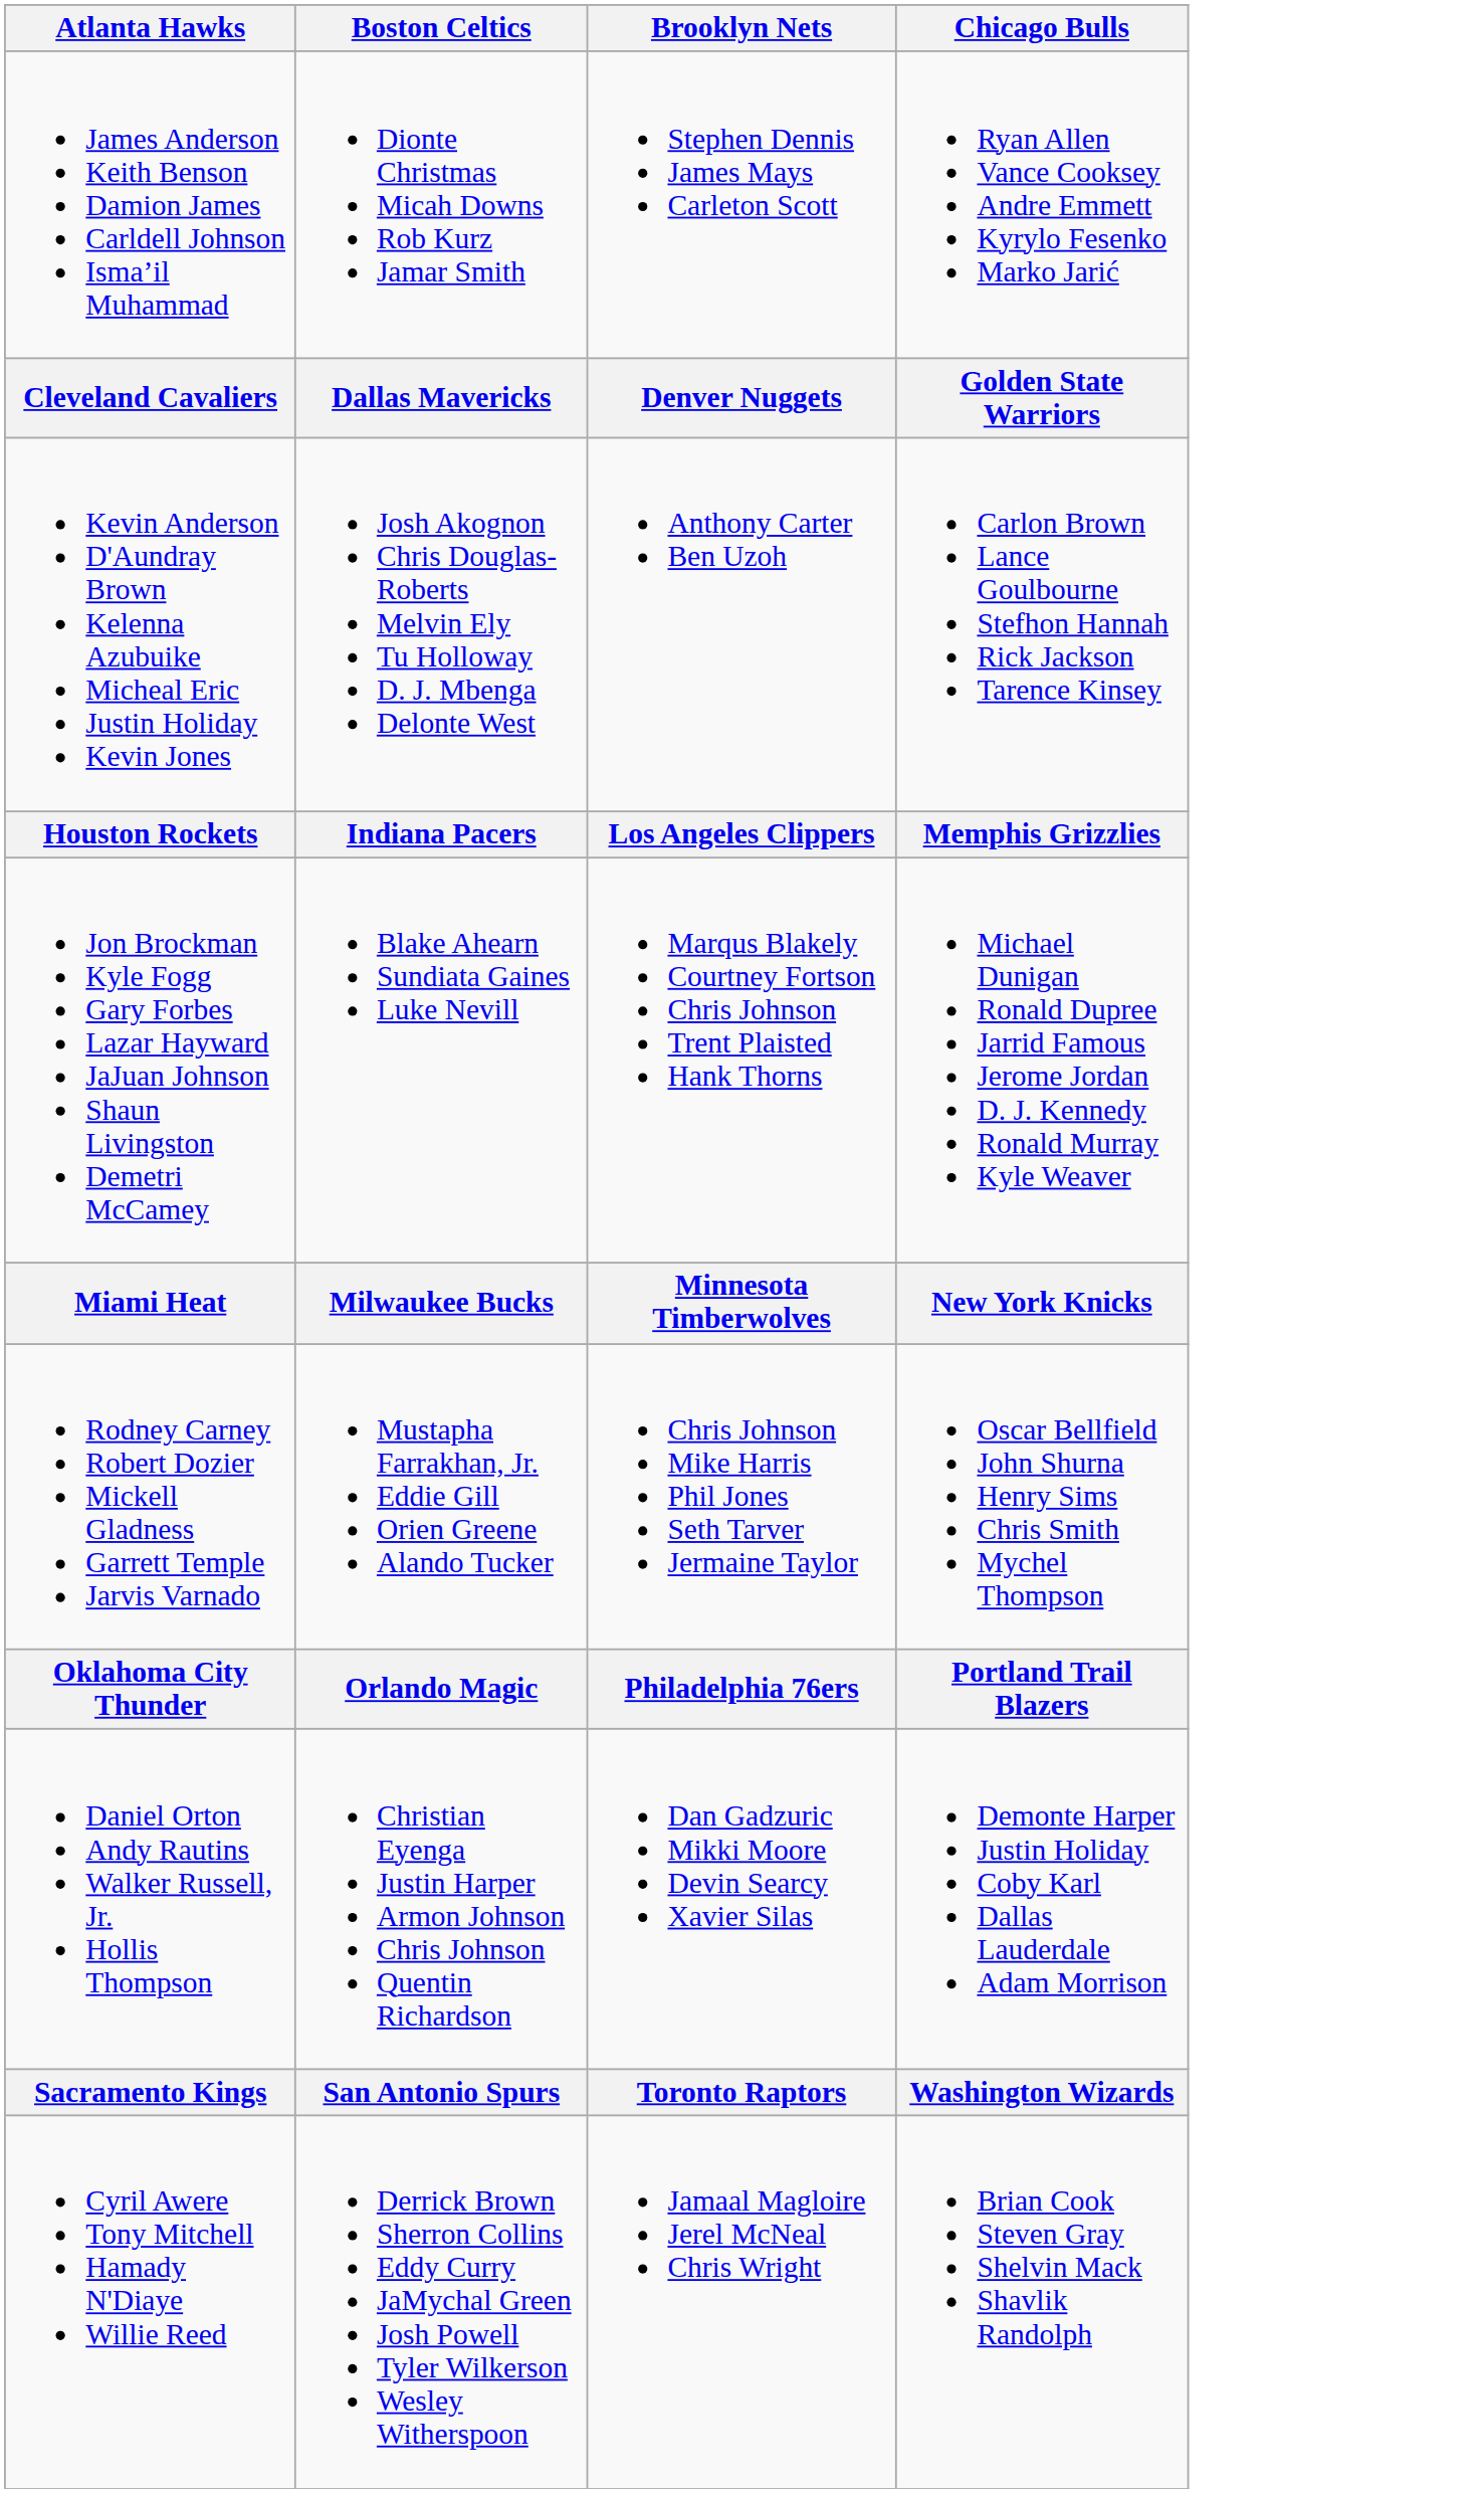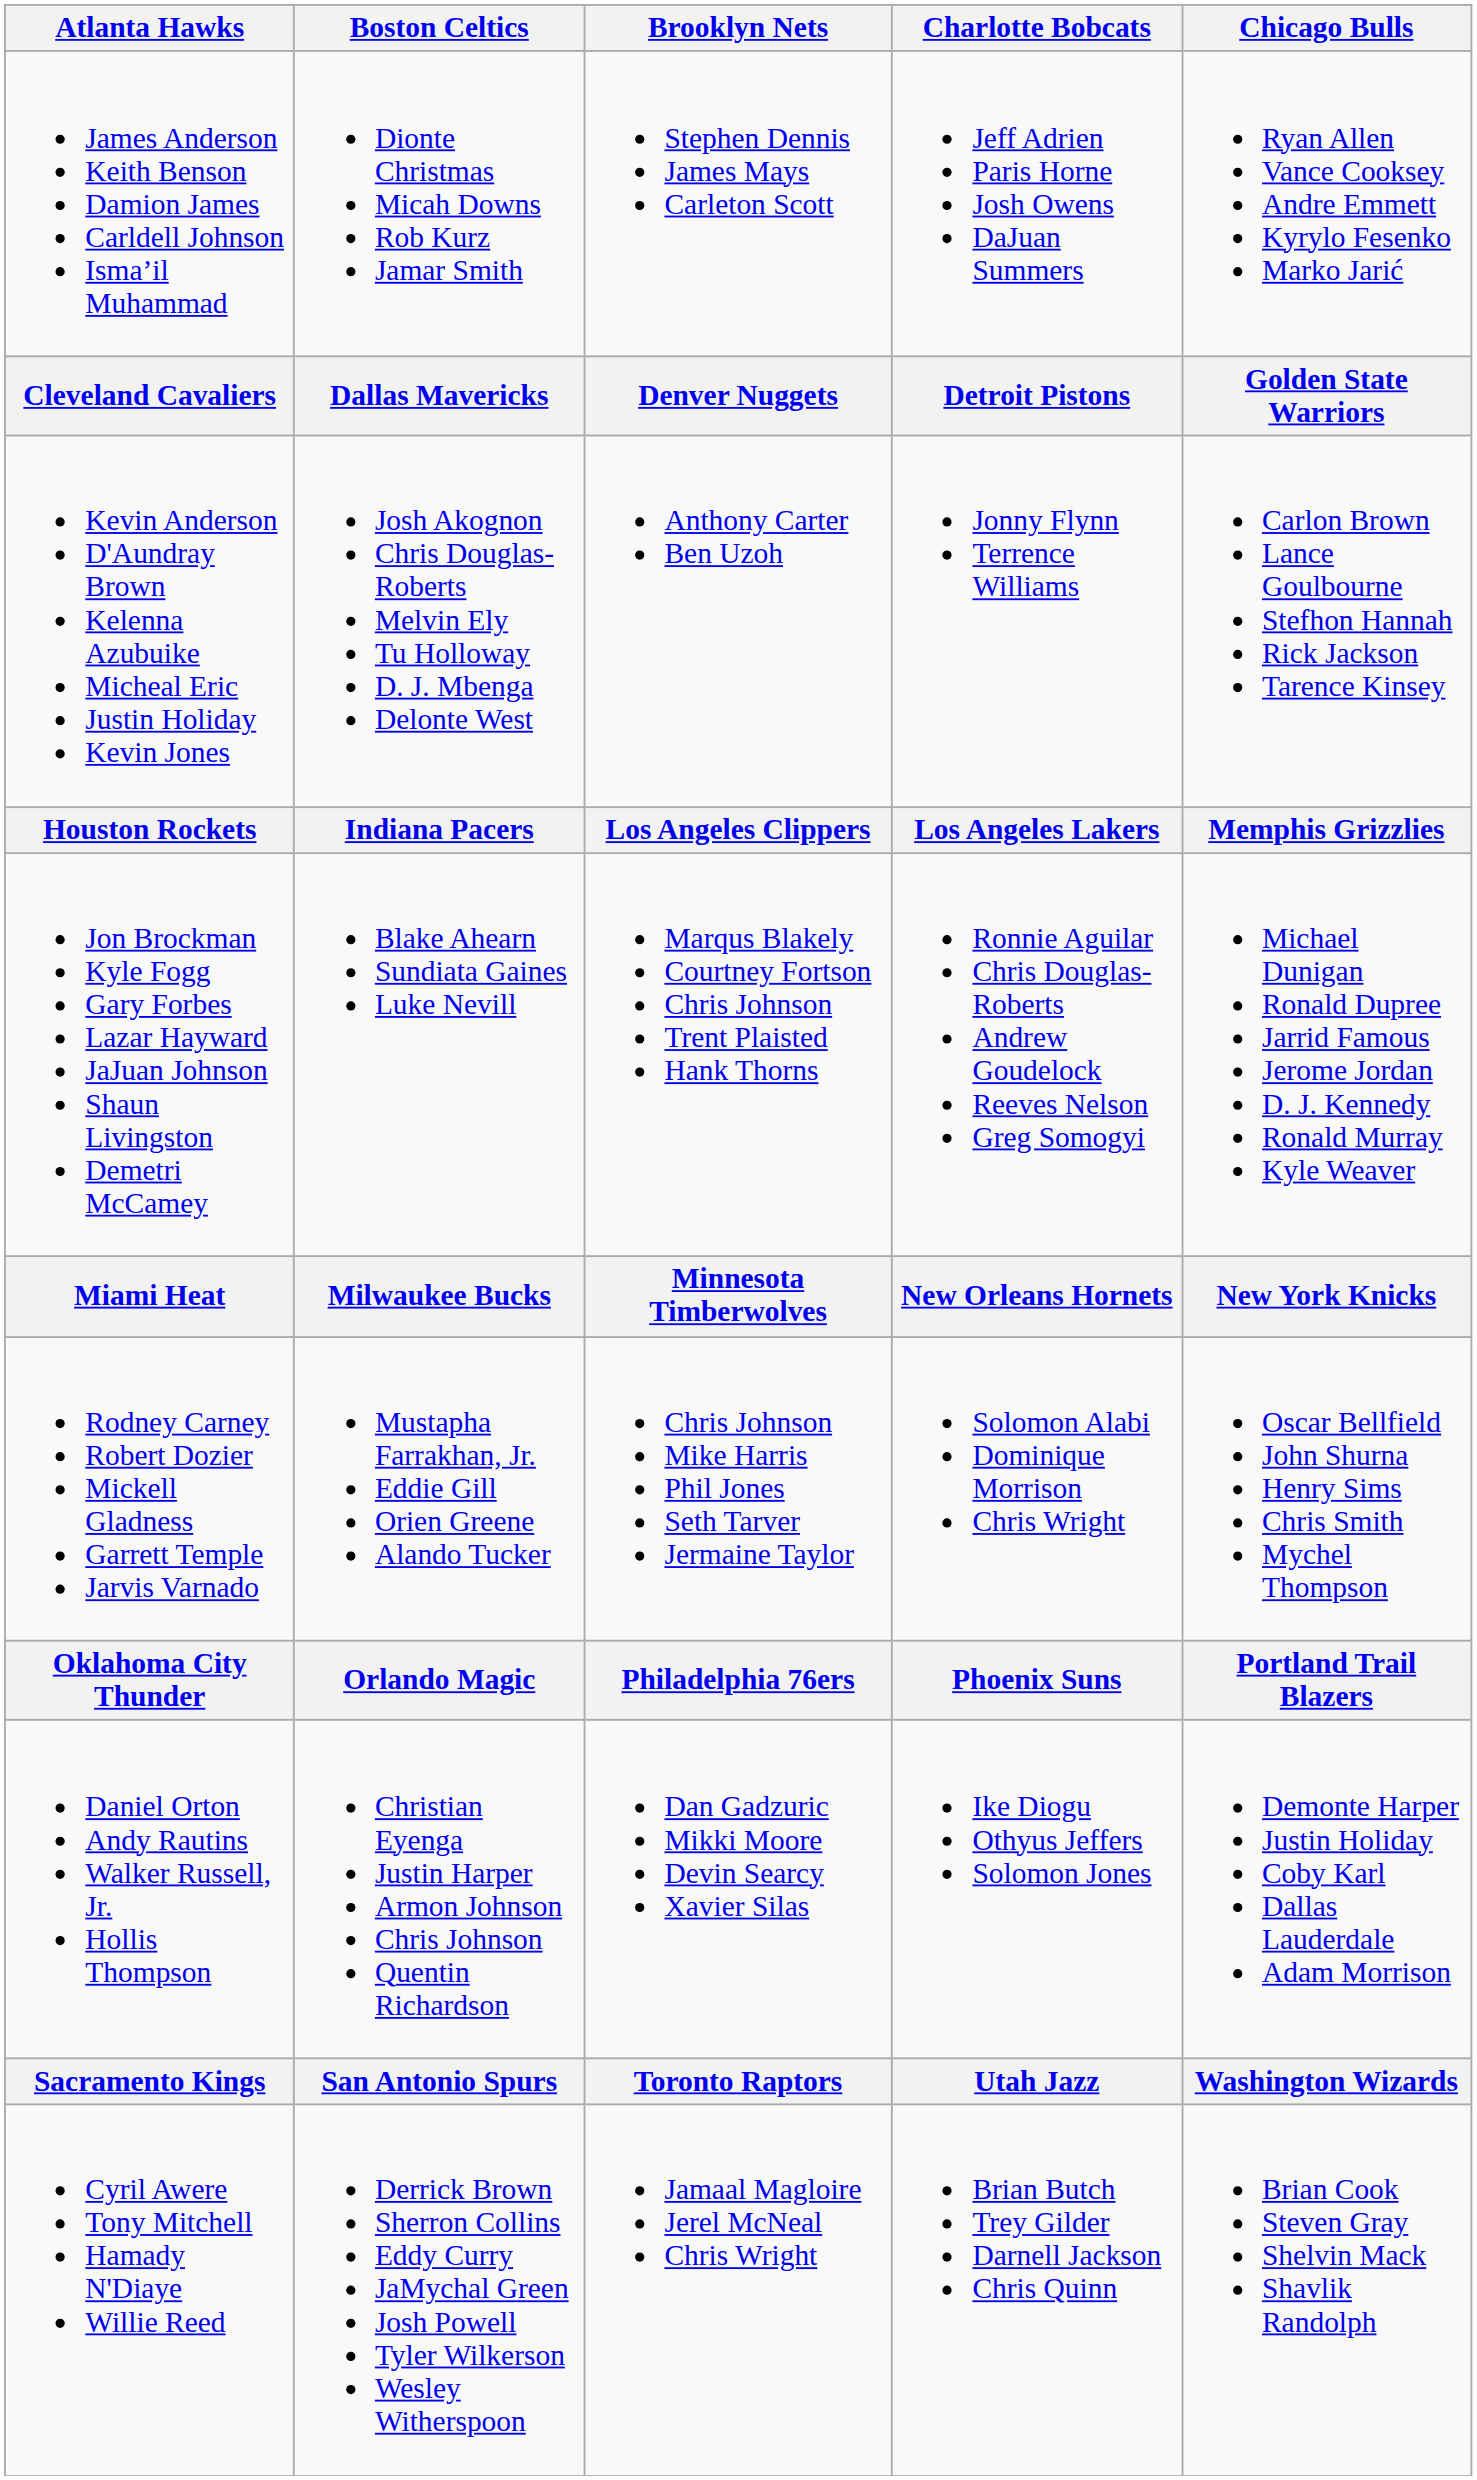 <table class="wikitable">
 <tr>
 <th style="width:150px"><a href='#'>Atlanta Hawks</a></th>
 <th style="width:150px"><a href='#'>Boston Celtics</a></th>
 <th style="width:160px"><a href='#'>Brooklyn Nets</a></th>
+<th style="width:150px"><a href='#'>Charlotte Bobcats</a></th>
 <th style="width:150px"><a href='#'>Chicago Bulls</a></th>
 </tr>
 <tr>
 <td valign=top><br><ul><li><a href='#'>James Anderson</a></li><li><a href='#'>Keith Benson</a></li><li><a href='#'>Damion James</a></li><li><a href='#'>Carldell Johnson</a></li><li><a href='#'>Isma’il Muhammad</a></li></ul></td>
 <td valign=top><br><ul><li><a href='#'>Dionte Christmas</a></li><li><a href='#'>Micah Downs</a></li><li><a href='#'>Rob Kurz</a></li><li><a href='#'>Jamar Smith</a></li></ul></td>
 <td valign=top><br><ul><li><a href='#'>Stephen Dennis</a></li><li><a href='#'>James Mays</a></li><li><a href='#'>Carleton Scott</a></li></ul></td>
+<td valign=top><br><ul><li><a href='#'>Jeff Adrien</a></li><li><a href='#'>Paris Horne</a></li><li><a href='#'>Josh Owens</a></li><li><a href='#'>DaJuan Summers</a></li></ul></td>
 <td valign=top><br><ul><li><a href='#'>Ryan Allen</a></li><li><a href='#'>Vance Cooksey</a></li><li><a href='#'>Andre Emmett</a></li><li><a href='#'>Kyrylo Fesenko</a></li><li><a href='#'>Marko Jarić</a></li></ul></td>
 </tr>
 <tr>
 <th style="width:150px"><a href='#'>Cleveland Cavaliers</a></th>
 <th style="width:150px"><a href='#'>Dallas Mavericks</a></th>
 <th style="width:160px"><a href='#'>Denver Nuggets</a></th>
+<th style="width:150px"><a href='#'>Detroit Pistons</a></th>
 <th style="width:150px"><a href='#'>Golden State Warriors</a></th>
 </tr>
 <tr>
 <td valign=top><br><ul><li><a href='#'>Kevin Anderson</a></li><li><a href='#'>D'Aundray Brown</a></li><li><a href='#'>Kelenna Azubuike</a></li><li><a href='#'>Micheal Eric</a></li><li><a href='#'>Justin Holiday</a></li><li><a href='#'>Kevin Jones</a></li></ul></td>
 <td valign=top><br><ul><li><a href='#'>Josh Akognon</a></li><li><a href='#'>Chris Douglas-Roberts</a></li><li><a href='#'>Melvin Ely</a></li><li><a href='#'>Tu Holloway</a></li><li><a href='#'>D. J. Mbenga</a></li><li><a href='#'>Delonte West</a></li></ul></td>
 <td valign=top><br><ul><li><a href='#'>Anthony Carter</a></li><li><a href='#'>Ben Uzoh</a></li></ul></td>
+<td valign=top><br><ul><li><a href='#'>Jonny Flynn</a></li><li><a href='#'>Terrence Williams</a></li></ul></td>
 <td valign=top><br><ul><li><a href='#'>Carlon Brown</a></li><li><a href='#'>Lance Goulbourne</a></li><li><a href='#'>Stefhon Hannah</a></li><li><a href='#'>Rick Jackson</a></li><li><a href='#'>Tarence Kinsey</a></li></ul></td>
 </tr>
 <tr>
 <th style="width:150px"><a href='#'>Houston Rockets</a></th>
 <th style="width:150px"><a href='#'>Indiana Pacers</a></th>
 <th style="width:160px"><a href='#'>Los Angeles Clippers</a></th>
+<th style="width:150px"><a href='#'>Los Angeles Lakers</a></th>
 <th style="width:150px"><a href='#'>Memphis Grizzlies</a></th>
 </tr>
 <tr>
 <td valign=top><br><ul><li><a href='#'>Jon Brockman</a></li><li><a href='#'>Kyle Fogg</a></li><li><a href='#'>Gary Forbes</a></li><li><a href='#'>Lazar Hayward</a></li><li><a href='#'>JaJuan Johnson</a></li><li><a href='#'>Shaun Livingston</a></li><li><a href='#'>Demetri McCamey</a></li></ul></td>
 <td valign=top><br><ul><li><a href='#'>Blake Ahearn</a></li><li><a href='#'>Sundiata Gaines</a></li><li><a href='#'>Luke Nevill</a></li></ul></td>
 <td valign=top><br><ul><li><a href='#'>Marqus Blakely</a></li><li><a href='#'>Courtney Fortson</a></li><li><a href='#'>Chris Johnson</a></li><li><a href='#'>Trent Plaisted</a></li><li><a href='#'>Hank Thorns</a></li></ul></td>
+<td valign=top><br><ul><li><a href='#'>Ronnie Aguilar</a></li><li><a href='#'>Chris Douglas-Roberts</a></li><li><a href='#'>Andrew Goudelock</a></li><li><a href='#'>Reeves Nelson</a></li><li><a href='#'>Greg Somogyi</a></li></ul></td>
 <td valign=top><br><ul><li><a href='#'>Michael Dunigan</a></li><li><a href='#'>Ronald Dupree</a></li><li><a href='#'>Jarrid Famous</a></li><li><a href='#'>Jerome Jordan</a></li><li><a href='#'>D. J. Kennedy</a></li><li><a href='#'>Ronald Murray</a></li><li><a href='#'>Kyle Weaver</a></li></ul></td>
 </tr>
 <tr>
 <th style="width:150px"><a href='#'>Miami Heat</a></th>
 <th style="width:150px"><a href='#'>Milwaukee Bucks</a></th>
 <th style="width:160px"><a href='#'>Minnesota Timberwolves</a></th>
+<th style="width:150px"><a href='#'>New Orleans Hornets</a></th>
 <th style="width:120px"><a href='#'>New York Knicks</a></th>
 </tr>
 <tr>
 <td valign=top><br><ul><li><a href='#'>Rodney Carney</a></li><li><a href='#'>Robert Dozier</a></li><li><a href='#'>Mickell Gladness</a></li><li><a href='#'>Garrett Temple</a></li><li><a href='#'>Jarvis Varnado</a></li></ul></td>
 <td valign=top><br><ul><li><a href='#'>Mustapha Farrakhan, Jr.</a></li><li><a href='#'>Eddie Gill</a></li><li><a href='#'>Orien Greene</a></li><li><a href='#'>Alando Tucker</a></li></ul></td>
 <td valign=top><br><ul><li><a href='#'>Chris Johnson</a></li><li><a href='#'>Mike Harris</a></li><li><a href='#'>Phil Jones</a></li><li><a href='#'>Seth Tarver</a></li><li><a href='#'>Jermaine Taylor</a></li></ul></td>
+<td valign=top><br><ul><li><a href='#'>Solomon Alabi</a></li><li><a href='#'>Dominique Morrison</a></li><li><a href='#'>Chris Wright</a></li></ul></td>
 <td valign=top><br><ul><li><a href='#'>Oscar Bellfield</a></li><li><a href='#'>John Shurna</a></li><li><a href='#'>Henry Sims</a></li><li><a href='#'>Chris Smith</a></li><li><a href='#'>Mychel Thompson</a></li></ul></td>
 </tr>
 <tr>
 <th style="width:150px"><a href='#'>Oklahoma City Thunder</a></th>
 <th style="width:150px"><a href='#'>Orlando Magic</a></th>
 <th style="width:160px"><a href='#'>Philadelphia 76ers</a></th>
+<th style="width:150px"><a href='#'>Phoenix Suns</a></th>
 <th style="width:150px"><a href='#'>Portland Trail Blazers</a></th>
 </tr>
 <tr>
 <td valign=top><br><ul><li><a href='#'>Daniel Orton</a></li><li><a href='#'>Andy Rautins</a></li><li><a href='#'>Walker Russell, Jr.</a></li><li><a href='#'>Hollis Thompson</a></li></ul></td>
 <td valign=top><br><ul><li><a href='#'>Christian Eyenga</a></li><li><a href='#'>Justin Harper</a></li><li><a href='#'>Armon Johnson</a></li><li><a href='#'>Chris Johnson</a></li><li><a href='#'>Quentin Richardson</a></li></ul></td>
 <td valign=top><br><ul><li><a href='#'>Dan Gadzuric</a></li><li><a href='#'>Mikki Moore</a></li><li><a href='#'>Devin Searcy</a></li><li><a href='#'>Xavier Silas</a></li></ul></td>
+<td valign=top><br><ul><li><a href='#'>Ike Diogu</a></li><li><a href='#'>Othyus Jeffers</a></li><li><a href='#'>Solomon Jones</a></li></ul></td>
 <td valign=top><br><ul><li><a href='#'>Demonte Harper</a></li><li><a href='#'>Justin Holiday</a></li><li><a href='#'>Coby Karl</a></li><li><a href='#'>Dallas Lauderdale</a></li><li><a href='#'>Adam Morrison</a></li></ul></td>
 </tr>
 <tr>
 <th style="width:150px"><a href='#'>Sacramento Kings</a></th>
 <th style="width:150px"><a href='#'>San Antonio Spurs</a></th>
 <th style="width:160px"><a href='#'>Toronto Raptors</a></th>
+<th style="width:150px"><a href='#'>Utah Jazz</a></th>
 <th style="width:150px"><a href='#'>Washington Wizards</a></th>
 </tr>
 <tr>
 <td valign=top><br><ul><li><a href='#'>Cyril Awere</a></li><li><a href='#'>Tony Mitchell</a></li><li><a href='#'>Hamady N'Diaye</a></li><li><a href='#'>Willie Reed</a></li></ul></td>
 <td valign=top><br><ul><li><a href='#'>Derrick Brown</a></li><li><a href='#'>Sherron Collins</a></li><li><a href='#'>Eddy Curry</a></li><li><a href='#'>JaMychal Green</a></li><li><a href='#'>Josh Powell</a></li><li><a href='#'>Tyler Wilkerson</a></li><li><a href='#'>Wesley Witherspoon</a></li></ul></td>
 <td valign=top><br><ul><li><a href='#'>Jamaal Magloire</a></li><li><a href='#'>Jerel McNeal</a></li><li><a href='#'>Chris Wright</a></li></ul></td>
+<td valign=top><br><ul><li><a href='#'>Brian Butch</a></li><li><a href='#'>Trey Gilder</a></li><li><a href='#'>Darnell Jackson</a></li><li><a href='#'>Chris Quinn</a></li></ul></td>
 <td valign=top><br><ul><li><a href='#'>Brian Cook</a></li><li><a href='#'>Steven Gray</a></li><li><a href='#'>Shelvin Mack</a></li><li><a href='#'>Shavlik Randolph</a></li></ul></td>
 </tr>
 </table>
